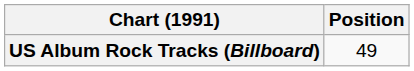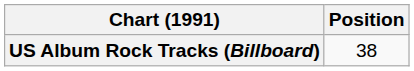 <table class="wikitable plainrowheaders">
 <tr>
 <th scope="col">Chart (1991)</th>
 <th scope="col">Position</th>
 </tr>
 <tr>
 <th scope="row">US Album Rock Tracks (<em>Billboard</em>)</th>
-<td align="center">49</td>
+<td align="center">38</td>
 </tr>
 </table>
